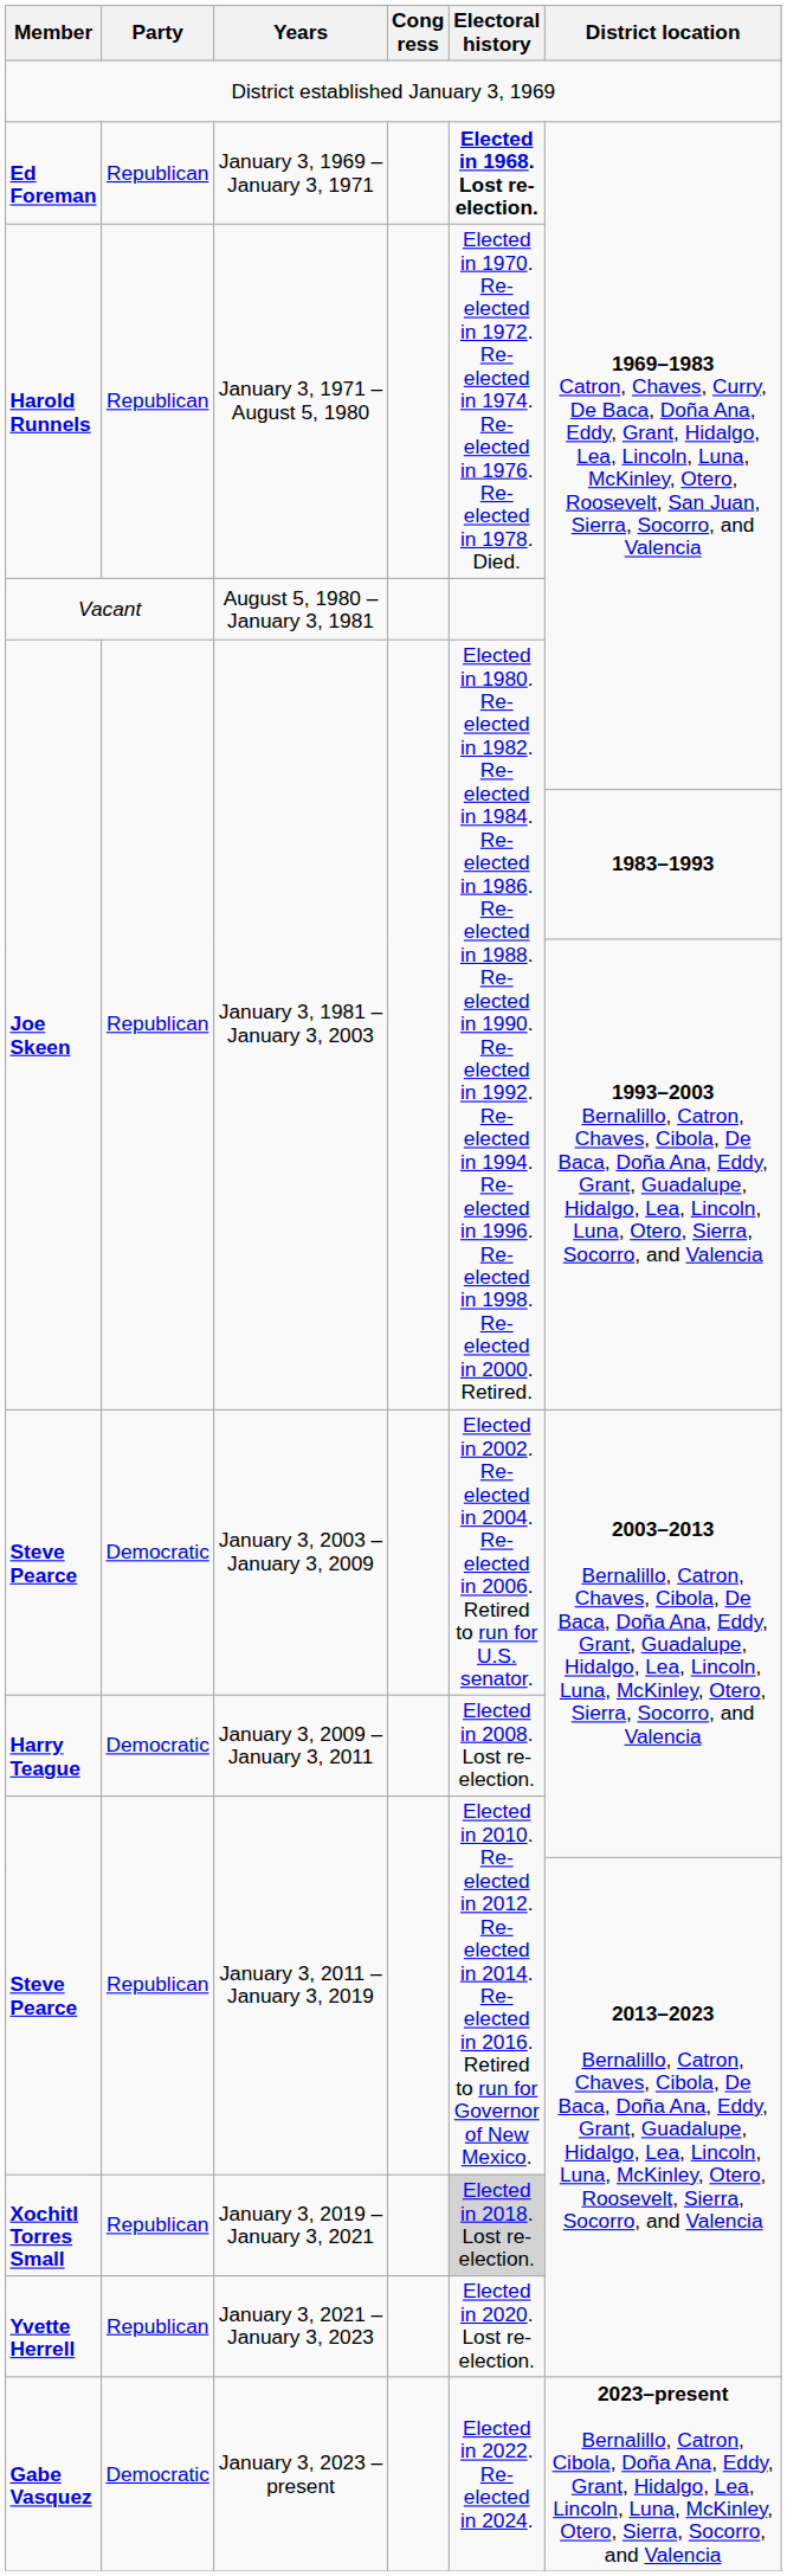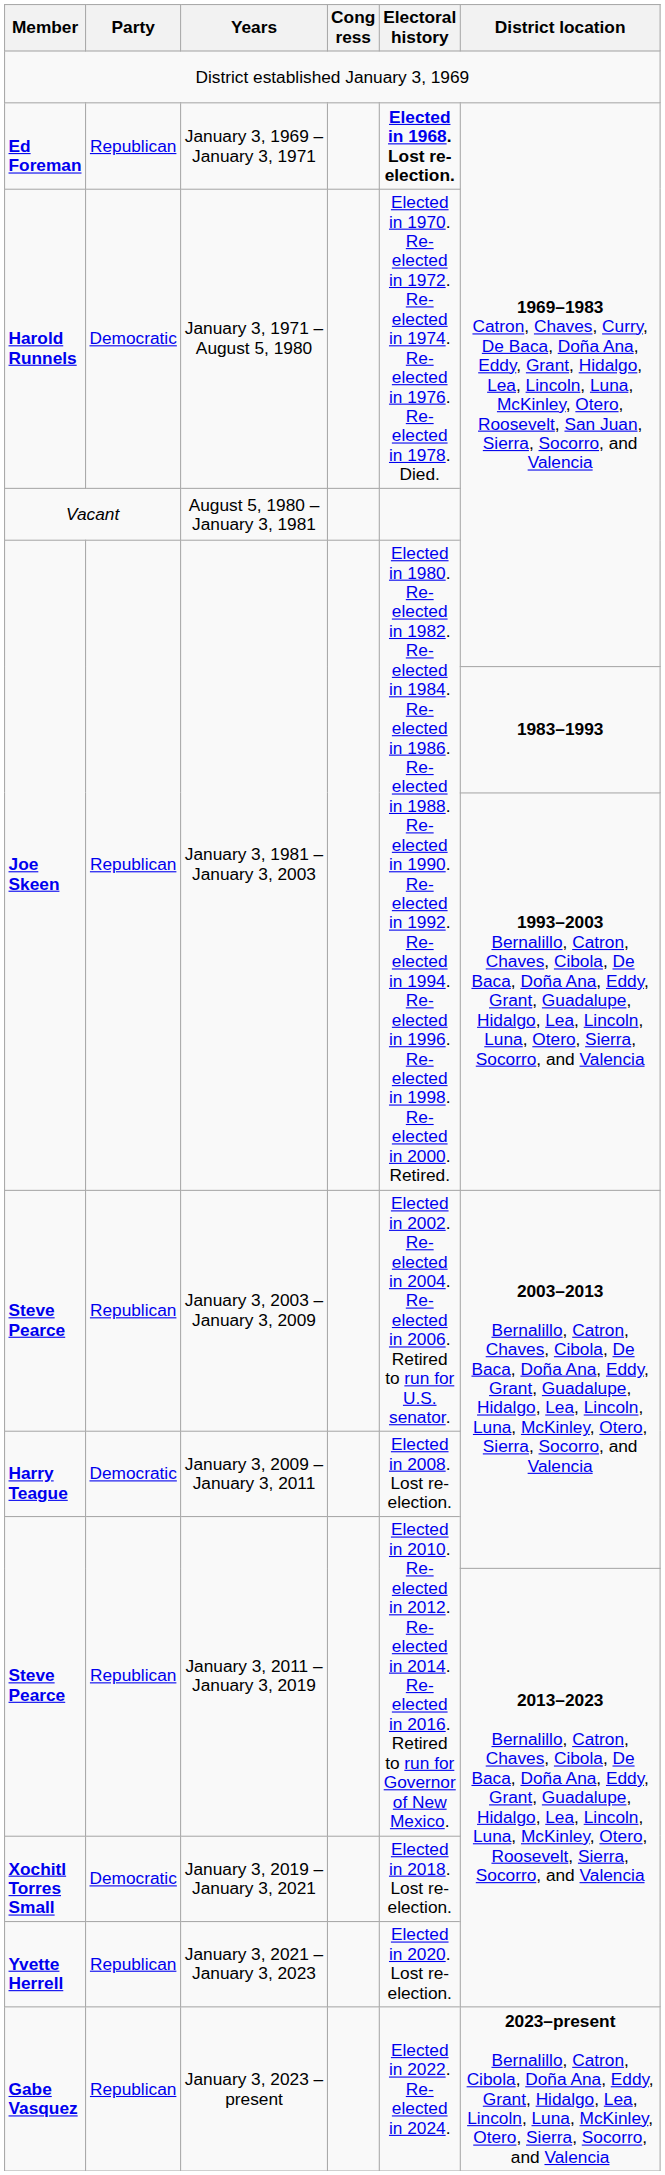 <table class=wikitable style="text-align:center">
 <tr>
 <th>Member<br></th>
 <th>Party</th>
 <th>Years</th>
 <th>Cong<br>ress</th>
 <th>Electoral history</th>
 <th width=350px>District location</th>
 </tr>
 <tr style="height:3em">
 <td colspan=6>District established January 3, 1969</td>
 </tr>
 <tr style="height:3em">
 <td align=left><br><strong><a href='#'>Ed Foreman</a></strong><br></td>
 <td><a href='#'>Republican</a></td>
 <td nowrap>January 3, 1969 –<br>January 3, 1971</td>
 <td></td>
 <td><strong><a href='#'>Elected in 1968</a>.<br>Lost re-election.</strong></td>
 <td rowspan=4><strong>1969–1983</strong><br><a href='#'>Catron</a>, <a href='#'>Chaves</a>, <a href='#'>Curry</a>, <a href='#'>De Baca</a>, <a href='#'>Doña Ana</a>, <a href='#'>Eddy</a>, <a href='#'>Grant</a>, <a href='#'>Hidalgo</a>, <a href='#'>Lea</a>, <a href='#'>Lincoln</a>, <a href='#'>Luna</a>, <a href='#'>McKinley</a>, <a href='#'>Otero</a>, <a href='#'>Roosevelt</a>, <a href='#'>San Juan</a>, <a href='#'>Sierra</a>, <a href='#'>Socorro</a>, and <a href='#'>Valencia</a></td>
 </tr>
 <tr style="height:3em">
 <td align=left><br><strong><a href='#'>Harold Runnels</a></strong><br></td>
-<td><a href='#'>Republican</a></td>
+<td><a href='#'>Democratic</a></td>
 <td nowrap>January 3, 1971 –<br>August 5, 1980</td>
 <td></td>
 <td><a href='#'>Elected in 1970</a>.<br><a href='#'>Re-elected in 1972</a>.<br><a href='#'>Re-elected in 1974</a>.<br><a href='#'>Re-elected in 1976</a>.<br><a href='#'>Re-elected in 1978</a>.<br>Died.</td>
 </tr>
 <tr style="height:3em">
 <td colspan=2><em>Vacant</em></td>
 <td nowrap>August 5, 1980 –<br>January 3, 1981</td>
 <td></td>
 <td></td>
 </tr>
 <tr style="height:3em">
 <td rowspan=3 align=left><br><strong><a href='#'>Joe Skeen</a></strong><br></td>
 <td rowspan=3 ><a href='#'>Republican</a></td>
 <td rowspan=3 nowrap>January 3, 1981 –<br>January 3, 2003</td>
 <td rowspan=3></td>
 <td rowspan=3><a href='#'>Elected in 1980</a>.<br><a href='#'>Re-elected in 1982</a>.<br><a href='#'>Re-elected in 1984</a>.<br><a href='#'>Re-elected in 1986</a>.<br><a href='#'>Re-elected in 1988</a>.<br><a href='#'>Re-elected in 1990</a>.<br><a href='#'>Re-elected in 1992</a>.<br><a href='#'>Re-elected in 1994</a>.<br><a href='#'>Re-elected in 1996</a>.<br><a href='#'>Re-elected in 1998</a>.<br><a href='#'>Re-elected in 2000</a>.<br>Retired.</td>
 </tr>
 <tr style="height:3em">
 <td><strong>1983–1993</strong><br></td>
 </tr>
 <tr style="height:3em">
 <td><strong>1993–2003</strong><br><a href='#'>Bernalillo</a>, <a href='#'>Catron</a>, <a href='#'>Chaves</a>, <a href='#'>Cibola</a>, <a href='#'>De Baca</a>, <a href='#'>Doña Ana</a>, <a href='#'>Eddy</a>, <a href='#'>Grant</a>, <a href='#'>Guadalupe</a>, <a href='#'>Hidalgo</a>, <a href='#'>Lea</a>, <a href='#'>Lincoln</a>, <a href='#'>Luna</a>, <a href='#'>Otero</a>, <a href='#'>Sierra</a>, <a href='#'>Socorro</a>, and <a href='#'>Valencia</a></td>
 </tr>
 <tr style="height:3em">
 <td align=left><br><strong><a href='#'>Steve Pearce</a></strong><br></td>
-<td><a href='#'>Democratic</a></td>
+<td><a href='#'>Republican</a></td>
 <td nowrap>January 3, 2003 –<br>January 3, 2009</td>
 <td></td>
 <td><a href='#'>Elected in 2002</a>.<br><a href='#'>Re-elected in 2004</a>.<br><a href='#'>Re-elected in 2006</a>.<br>Retired to <a href='#'>run for U.S. senator</a>.</td>
 <td rowspan=3><strong>2003–2013</strong><br><br><a href='#'>Bernalillo</a>, <a href='#'>Catron</a>, <a href='#'>Chaves</a>, <a href='#'>Cibola</a>, <a href='#'>De Baca</a>, <a href='#'>Doña Ana</a>, <a href='#'>Eddy</a>, <a href='#'>Grant</a>, <a href='#'>Guadalupe</a>, <a href='#'>Hidalgo</a>, <a href='#'>Lea</a>, <a href='#'>Lincoln</a>, <a href='#'>Luna</a>, <a href='#'>McKinley</a>, <a href='#'>Otero</a>, <a href='#'>Sierra</a>, <a href='#'>Socorro</a>, and <a href='#'>Valencia</a></td>
 </tr>
 <tr style="height:3em">
 <td align=left><br><strong><a href='#'>Harry Teague</a></strong><br></td>
 <td><a href='#'>Democratic</a></td>
 <td nowrap>January 3, 2009 –<br>January 3, 2011</td>
 <td></td>
 <td><a href='#'>Elected in 2008</a>.<br>Lost re-election.</td>
 </tr>
 <tr style="height:3em">
 <td rowspan=2 align=left><br><strong><a href='#'>Steve Pearce</a></strong><br></td>
 <td rowspan=2 ><a href='#'>Republican</a></td>
 <td rowspan=2 nowrap>January 3, 2011 –<br>January 3, 2019</td>
 <td rowspan=2></td>
 <td rowspan=2><a href='#'>Elected in 2010</a>.<br><a href='#'>Re-elected in 2012</a>.<br><a href='#'>Re-elected in 2014</a>.<br><a href='#'>Re-elected in 2016</a>.<br>Retired to <a href='#'>run for Governor of New Mexico</a>.</td>
 </tr>
 <tr style="height:3em">
 <td rowspan=3><strong>2013–2023</strong><br><br><a href='#'>Bernalillo</a>, <a href='#'>Catron</a>, <a href='#'>Chaves</a>, <a href='#'>Cibola</a>, <a href='#'>De Baca</a>, <a href='#'>Doña Ana</a>, <a href='#'>Eddy</a>, <a href='#'>Grant</a>, <a href='#'>Guadalupe</a>, <a href='#'>Hidalgo</a>, <a href='#'>Lea</a>, <a href='#'>Lincoln</a>, <a href='#'>Luna</a>, <a href='#'>McKinley</a>, <a href='#'>Otero</a>, <a href='#'>Roosevelt</a>, <a href='#'>Sierra</a>, <a href='#'>Socorro</a>, and <a href='#'>Valencia</a></td>
 </tr>
 <tr style="height:3em">
 <td align=left><br><strong><a href='#'>Xochitl Torres Small</a></strong><br></td>
-<td><a href='#'>Republican</a></td>
+<td><a href='#'>Democratic</a></td>
 <td nowrap>January 3, 2019 –<br>January 3, 2021</td>
 <td></td>
-<td style="background: lightgrey;"><a href='#'>Elected in 2018</a>.<br>Lost re-election.</td>
+<td><a href='#'>Elected in 2018</a>.<br>Lost re-election.</td>
 </tr>
 <tr style="height:3em">
 <td align=left><br><strong><a href='#'>Yvette Herrell</a></strong><br></td>
 <td><a href='#'>Republican</a></td>
 <td nowrap>January 3, 2021 –<br>January 3, 2023</td>
 <td></td>
 <td><a href='#'>Elected in 2020</a>.<br>Lost re-election.</td>
 </tr>
 <tr style="height:3em">
 <td align=left><br><strong><a href='#'>Gabe Vasquez</a></strong><br></td>
-<td><a href='#'>Democratic</a></td>
+<td><a href='#'>Republican</a></td>
 <td nowrap>January 3, 2023 –<br>present</td>
 <td></td>
 <td><a href='#'>Elected in 2022</a>.<br><a href='#'>Re-elected in 2024</a>.</td>
 <td><strong>2023–present</strong><br><br><a href='#'>Bernalillo</a>, <a href='#'>Catron</a>, <a href='#'>Cibola</a>, <a href='#'>Doña Ana</a>, <a href='#'>Eddy</a>, <a href='#'>Grant</a>, <a href='#'>Hidalgo</a>, <a href='#'>Lea</a>, <a href='#'>Lincoln</a>, <a href='#'>Luna</a>, <a href='#'>McKinley</a>, <a href='#'>Otero</a>, <a href='#'>Sierra</a>, <a href='#'>Socorro</a>, and <a href='#'>Valencia</a></td>
 </tr>
 </table>
